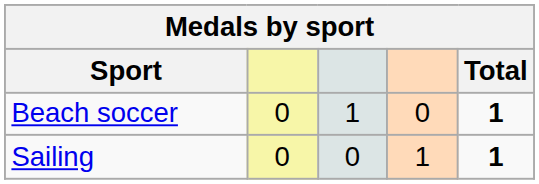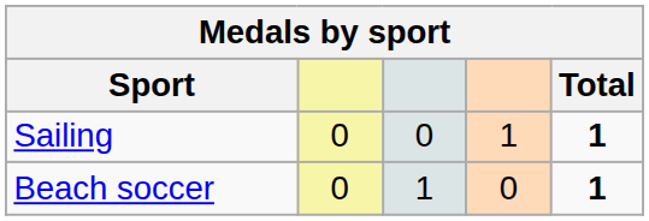 <table class="wikitable" style="font-size:90%; text-align:center;">
 <tr>
 <th colspan="5">Medals by sport</th>
 </tr>
 <tr>
 <th width="120">Sport</th>
 <th scope="col" width="30" style="background:#F7F6A8;"></th>
 <th scope="col" width="30" style="background:#DCE5E5;"></th>
 <th scope="col" width="30" style="background:#FFDAB9;"></th>
 <th width="30">Total</th>
 </tr>
 <tr>
+<td align="left"><a href='#'>Sailing</a></td>
+<td style="background:#F7F6A8;">0</td>
+<td style="background:#DCE5E5;">0</td>
+<td style="background:#FFDAB9;">1</td>
+<td><strong>1</strong></td>
+</tr>
+<tr>
 <td align="left"><a href='#'>Beach soccer</a></td>
 <td style="background:#F7F6A8;">0</td>
 <td style="background:#DCE5E5;">1</td>
 <td style="background:#FFDAB9;">0</td>
 <td><strong>1</strong></td>
 </tr>
-<tr>
-<td align="left"><a href='#'>Sailing</a></td>
-<td style="background:#F7F6A8;">0</td>
-<td style="background:#DCE5E5;">0</td>
-<td style="background:#FFDAB9;">1</td>
-<td><strong>1</strong></td>
-</tr>
 </table>
